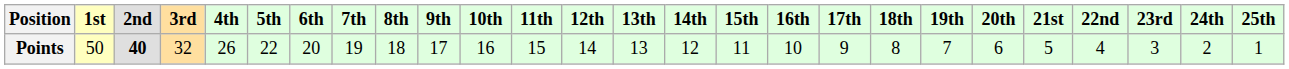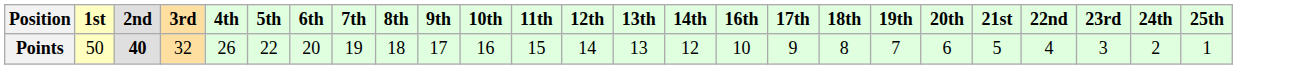 <table class="wikitable" style="font-size:85%; text-align:center">
 <tr>
 <th>Position</th>
 <td style="background:#ffffbf;"> <strong>1st</strong> </td>
 <td style="background:#dfdfdf;"> <strong>2nd</strong> </td>
 <td style="background:#ffdf9f;"> <strong>3rd</strong> </td>
 <td style="background:#dfffdf;"> <strong>4th</strong> </td>
 <td style="background:#dfffdf;"> <strong>5th</strong> </td>
 <td style="background:#dfffdf;"> <strong>6th</strong> </td>
 <td style="background:#dfffdf;"> <strong>7th</strong> </td>
 <td style="background:#dfffdf;"> <strong>8th</strong> </td>
 <td style="background:#dfffdf;"> <strong>9th</strong> </td>
 <td style="background:#dfffdf;"> <strong>10th</strong> </td>
 <td style="background:#dfffdf;"> <strong>11th</strong> </td>
 <td style="background:#dfffdf;"> <strong>12th</strong> </td>
 <td style="background:#dfffdf;"> <strong>13th</strong> </td>
 <td style="background:#dfffdf;"> <strong>14th</strong> </td>
-<td style="background:#dfffdf;"> <strong>15th</strong> </td>
 <td style="background:#dfffdf;"> <strong>16th</strong> </td>
 <td style="background:#dfffdf;"> <strong>17th</strong> </td>
 <td style="background:#dfffdf;"> <strong>18th</strong> </td>
 <td style="background:#dfffdf;"> <strong>19th</strong> </td>
 <td style="background:#dfffdf;"> <strong>20th</strong> </td>
 <td style="background:#dfffdf;"> <strong>21st</strong> </td>
 <td style="background:#dfffdf;"> <strong>22nd</strong> </td>
 <td style="background:#dfffdf;"> <strong>23rd</strong> </td>
 <td style="background:#dfffdf;"> <strong>24th</strong> </td>
 <td style="background:#dfffdf;"> <strong>25th</strong> </td>
 </tr>
 <tr>
 <th>Points</th>
 <td style="background:#ffffbf;">50</td>
 <td style="background:#dfdfdf;"><strong>40</strong></td>
 <td style="background:#ffdf9f;">32</td>
 <td style="background:#dfffdf;">26</td>
 <td style="background:#dfffdf;">22</td>
 <td style="background:#dfffdf;">20</td>
 <td style="background:#dfffdf;">19</td>
 <td style="background:#dfffdf;">18</td>
 <td style="background:#dfffdf;">17</td>
 <td style="background:#dfffdf;">16</td>
 <td style="background:#dfffdf;">15</td>
 <td style="background:#dfffdf;">14</td>
 <td style="background:#dfffdf;">13</td>
 <td style="background:#dfffdf;">12</td>
-<td style="background:#dfffdf;">11</td>
 <td style="background:#dfffdf;">10</td>
 <td style="background:#dfffdf;">9</td>
 <td style="background:#dfffdf;">8</td>
 <td style="background:#dfffdf;">7</td>
 <td style="background:#dfffdf;">6</td>
 <td style="background:#dfffdf;">5</td>
 <td style="background:#dfffdf;">4</td>
 <td style="background:#dfffdf;">3</td>
 <td style="background:#dfffdf;">2</td>
 <td style="background:#dfffdf;">1</td>
 </tr>
 </table>
